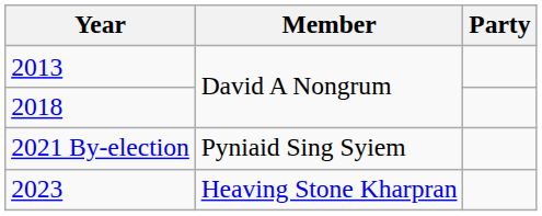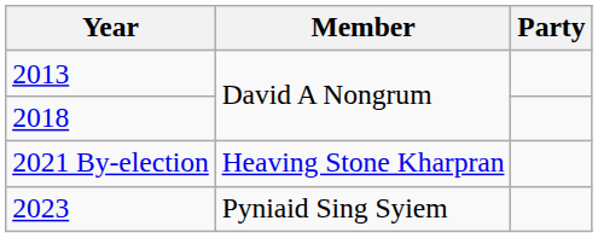 <table class="wikitable sortable">
 <tr>
 <th>Year</th>
 <th>Member</th>
 <th colspan="2">Party</th>
 </tr>
 <tr>
 <td><a href='#'>2013</a></td>
 <td rowspan=2>David A Nongrum</td>
 <td></td>
 </tr>
 <tr>
 <td><a href='#'>2018</a></td>
 <td></td>
 </tr>
 <tr>
 <td><a href='#'>2021 By-election</a></td>
-<td>Pyniaid Sing Syiem</td>
+<td><a href='#'>Heaving Stone Kharpran</a></td>
 <td></td>
 </tr>
 <tr>
 <td><a href='#'>2023</a></td>
-<td><a href='#'>Heaving Stone Kharpran</a></td>
+<td>Pyniaid Sing Syiem</td>
 <td></td>
 </tr>
 </table>
